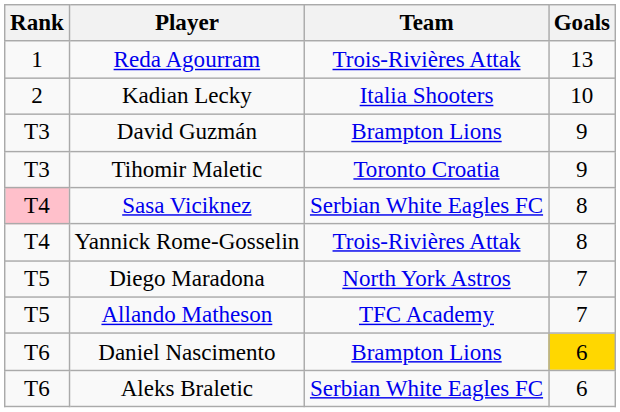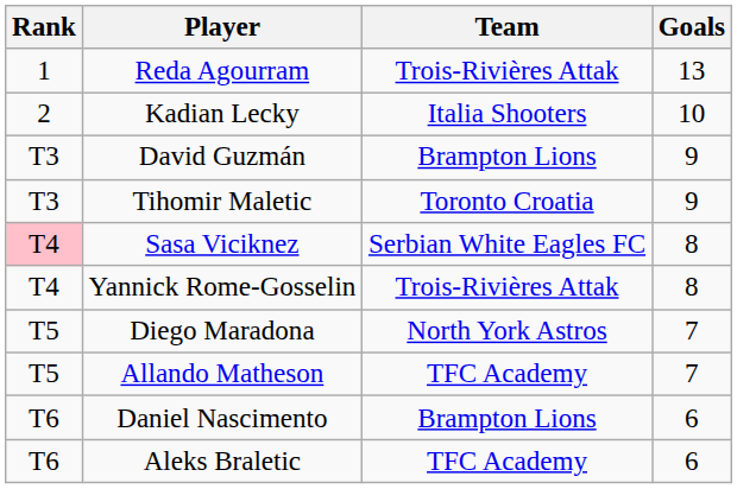 <table class="wikitable" style="text-align:center;">
 <tr>
 <th>Rank</th>
 <th>Player</th>
 <th>Team</th>
 <th>Goals</th>
 </tr>
 <tr>
 <td>1</td>
 <td><a href='#'>Reda Agourram</a></td>
 <td><a href='#'>Trois-Rivières Attak</a></td>
 <td>13</td>
 </tr>
 <tr>
 <td>2</td>
 <td>Kadian Lecky</td>
 <td><a href='#'>Italia Shooters</a></td>
 <td>10</td>
 </tr>
 <tr>
 <td>T3</td>
 <td>David Guzmán</td>
 <td><a href='#'>Brampton Lions</a></td>
 <td>9</td>
 </tr>
 <tr>
 <td>T3</td>
 <td>Tihomir Maletic</td>
 <td><a href='#'>Toronto Croatia</a></td>
 <td>9</td>
 </tr>
 <tr>
 <td style="background: pink;">T4</td>
 <td><a href='#'>Sasa Viciknez</a></td>
 <td><a href='#'>Serbian White Eagles FC</a></td>
 <td>8</td>
 </tr>
 <tr>
 <td>T4</td>
 <td>Yannick Rome-Gosselin</td>
 <td><a href='#'>Trois-Rivières Attak</a></td>
 <td>8</td>
 </tr>
 <tr>
 <td>T5</td>
 <td>Diego Maradona</td>
 <td><a href='#'>North York Astros</a></td>
 <td>7</td>
 </tr>
 <tr>
 <td>T5</td>
 <td><a href='#'>Allando Matheson</a></td>
 <td><a href='#'>TFC Academy</a></td>
 <td>7</td>
 </tr>
 <tr>
 <td>T6</td>
 <td>Daniel Nascimento</td>
 <td><a href='#'>Brampton Lions</a></td>
-<td style="background: gold;">6</td>
+<td>6</td>
 </tr>
 <tr>
 <td>T6</td>
 <td>Aleks Braletic</td>
-<td><a href='#'>Serbian White Eagles FC</a></td>
+<td><a href='#'>TFC Academy</a></td>
 <td>6</td>
 </tr>
 </table>
